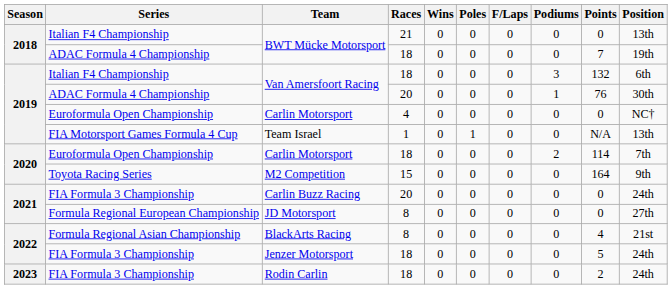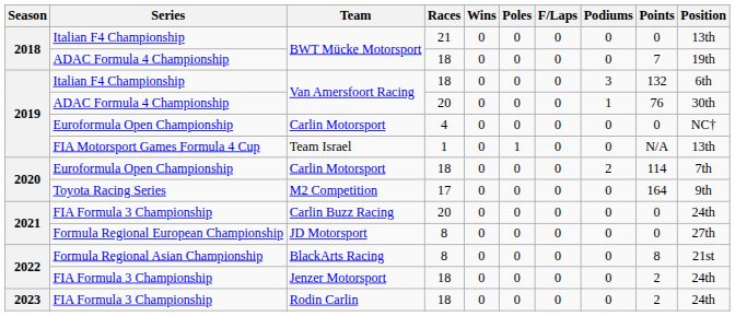 <table class="wikitable" style="font-size: 90%; text-align:center">
 <tr>
 <th>Season</th>
 <th>Series</th>
 <th>Team</th>
 <th>Races</th>
 <th>Wins</th>
 <th>Poles</th>
 <th>F/Laps</th>
 <th>Podiums</th>
 <th>Points</th>
 <th>Position</th>
 </tr>
 <tr>
 <th rowspan=2>2018</th>
 <td align=left><a href='#'>Italian F4 Championship</a></td>
 <td rowspan=2 align=left><a href='#'>BWT Mücke Motorsport</a></td>
 <td>21</td>
 <td>0</td>
 <td>0</td>
 <td>0</td>
 <td>0</td>
 <td>0</td>
 <td>13th</td>
 </tr>
 <tr>
 <td align=left><a href='#'>ADAC Formula 4 Championship</a></td>
 <td>18</td>
 <td>0</td>
 <td>0</td>
 <td>0</td>
 <td>0</td>
 <td>7</td>
 <td>19th</td>
 </tr>
 <tr>
 <th rowspan=4>2019</th>
 <td align=left><a href='#'>Italian F4 Championship</a></td>
 <td rowspan=2 align=left><a href='#'>Van Amersfoort Racing</a></td>
 <td>18</td>
 <td>0</td>
 <td>0</td>
 <td>0</td>
 <td>3</td>
 <td>132</td>
 <td>6th</td>
 </tr>
 <tr>
 <td align=left><a href='#'>ADAC Formula 4 Championship</a></td>
 <td>20</td>
 <td>0</td>
 <td>0</td>
 <td>0</td>
 <td>1</td>
 <td>76</td>
 <td>30th</td>
 </tr>
 <tr>
 <td align=left><a href='#'>Euroformula Open Championship</a></td>
 <td align=left><a href='#'>Carlin Motorsport</a></td>
 <td>4</td>
 <td>0</td>
 <td>0</td>
 <td>0</td>
 <td>0</td>
 <td>0</td>
 <td>NC†</td>
 </tr>
 <tr>
 <td align=left><a href='#'>FIA Motorsport Games Formula 4 Cup</a></td>
 <td align=left>Team Israel</td>
 <td>1</td>
 <td>0</td>
 <td>1</td>
 <td>0</td>
 <td>0</td>
 <td>N/A</td>
 <td>13th</td>
 </tr>
 <tr>
 <th rowspan=2>2020</th>
 <td align=left><a href='#'>Euroformula Open Championship</a></td>
 <td align=left><a href='#'>Carlin Motorsport</a></td>
 <td>18</td>
 <td>0</td>
 <td>0</td>
 <td>0</td>
 <td>2</td>
 <td>114</td>
 <td>7th</td>
 </tr>
 <tr>
 <td align=left><a href='#'>Toyota Racing Series</a></td>
 <td align=left><a href='#'>M2 Competition</a></td>
-<td>15</td>
+<td>17</td>
 <td>0</td>
 <td>0</td>
 <td>0</td>
 <td>0</td>
 <td>164</td>
 <td>9th</td>
 </tr>
 <tr>
 <th rowspan=2>2021</th>
 <td align=left><a href='#'>FIA Formula 3 Championship</a></td>
 <td align=left><a href='#'>Carlin Buzz Racing</a></td>
 <td>20</td>
 <td>0</td>
 <td>0</td>
 <td>0</td>
 <td>0</td>
 <td>0</td>
 <td>24th</td>
 </tr>
 <tr>
 <td align=left><a href='#'>Formula Regional European Championship</a></td>
 <td align=left><a href='#'>JD Motorsport</a></td>
 <td>8</td>
 <td>0</td>
 <td>0</td>
 <td>0</td>
 <td>0</td>
 <td>0</td>
 <td>27th</td>
 </tr>
 <tr>
 <th rowspan=2>2022</th>
 <td align=left><a href='#'>Formula Regional Asian Championship</a></td>
 <td align=left><a href='#'>BlackArts Racing</a></td>
 <td>8</td>
 <td>0</td>
 <td>0</td>
 <td>0</td>
 <td>0</td>
-<td>4</td>
+<td>8</td>
 <td>21st</td>
 </tr>
 <tr>
 <td align=left><a href='#'>FIA Formula 3 Championship</a></td>
 <td align=left><a href='#'>Jenzer Motorsport</a></td>
 <td>18</td>
 <td>0</td>
 <td>0</td>
 <td>0</td>
 <td>0</td>
-<td>5</td>
+<td>2</td>
 <td>24th</td>
 </tr>
 <tr>
 <th>2023</th>
 <td align=left><a href='#'>FIA Formula 3 Championship</a></td>
 <td align=left><a href='#'>Rodin Carlin</a></td>
 <td>18</td>
 <td>0</td>
 <td>0</td>
 <td>0</td>
 <td>0</td>
 <td>2</td>
 <td>24th</td>
 </tr>
 </table>
